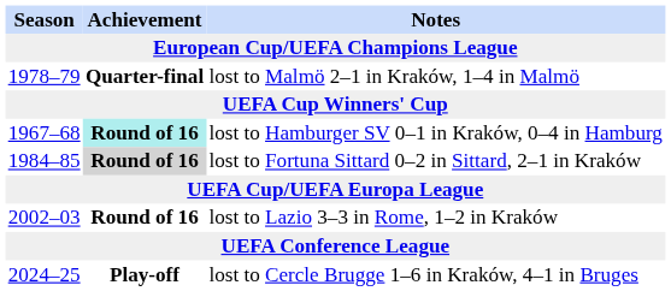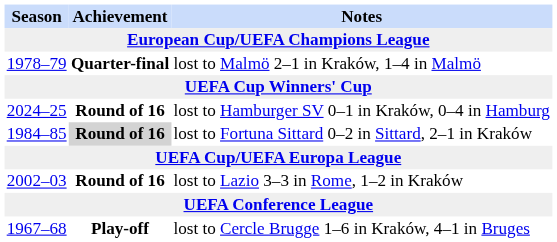 <table class="toccolours" border="0" cellpadding="2" cellspacing="0" style="float:left;margin:0.5em">
 <tr style="background:#cadcfb">
 <th>Season</th>
 <th>Achievement</th>
 <th>Notes</th>
 </tr>
 <tr>
 <th colspan="4" style="background:#efefef"><a href='#'>European Cup/UEFA Champions League</a></th>
 </tr>
 <tr>
 <td style="text-align:center"><a href='#'>1978–79</a></td>
 <td style="text-align:center"><strong>Quarter-final</strong></td>
 <td style="text-align:left">lost to  <a href='#'>Malmö</a> 2–1 in Kraków, 1–4 in <a href='#'>Malmö</a></td>
 </tr>
 <tr>
 <th colspan="4" style="background:#efefef"><a href='#'>UEFA Cup Winners' Cup</a></th>
 </tr>
 <tr>
-<td style="text-align:center"><a href='#'>1967–68</a></td>
-<td style="background: paleturquoise; text-align:center"><strong>Round of 16</strong></td>
+<td style="text-align:center"><a href='#'>2024–25</a></td>
+<td style="text-align:center"><strong>Round of 16</strong></td>
 <td style="text-align:left">lost to  <a href='#'>Hamburger SV</a> 0–1 in Kraków, 0–4 in <a href='#'>Hamburg</a></td>
 </tr>
 <tr>
 <td style="text-align:center"><a href='#'>1984–85</a></td>
 <td style="background: lightgrey; text-align:center"><strong>Round of 16</strong></td>
 <td style="text-align:left">lost to  <a href='#'>Fortuna Sittard</a> 0–2 in <a href='#'>Sittard</a>, 2–1 in Kraków</td>
 </tr>
 <tr>
 <th colspan="4" style="background:#efefef"><a href='#'>UEFA Cup/UEFA Europa League</a></th>
 </tr>
 <tr>
 <td style="text-align:center"><a href='#'>2002–03</a></td>
 <td style="text-align:center"><strong>Round of 16</strong></td>
 <td style="text-align:left">lost to  <a href='#'>Lazio</a> 3–3 in <a href='#'>Rome</a>, 1–2 in Kraków</td>
 </tr>
 <tr>
 <th colspan="4" style="background:#efefef"><a href='#'>UEFA Conference League</a></th>
 </tr>
 <tr>
-<td style="text-align:center"><a href='#'>2024–25</a></td>
+<td style="text-align:center"><a href='#'>1967–68</a></td>
 <td style="text-align:center"><strong>Play-off</strong></td>
 <td style="text-align:left">lost to  <a href='#'>Cercle Brugge</a> 1–6 in Kraków, 4–1 in <a href='#'>Bruges</a></td>
 </tr>
 </table>
